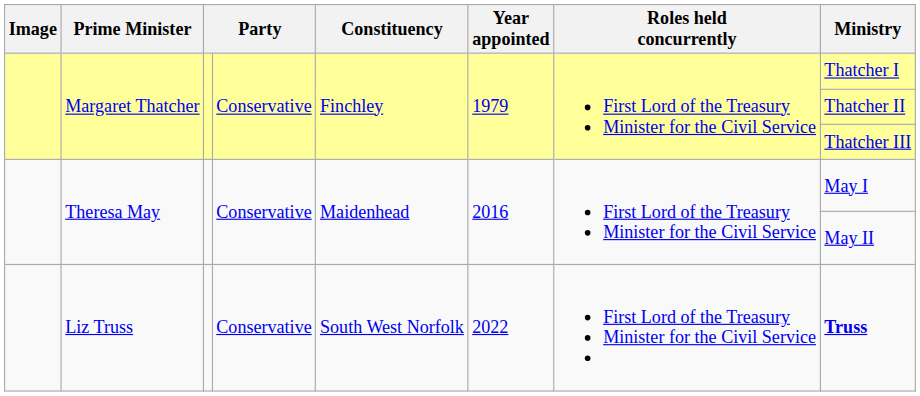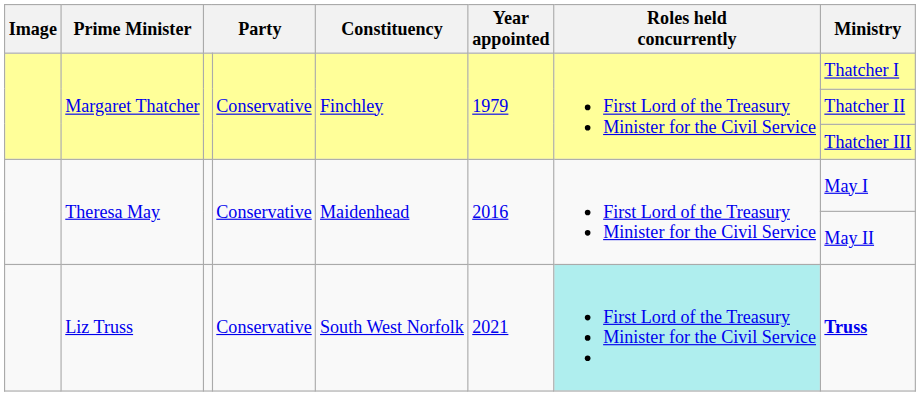 <table class="wikitable sortable">
 <tr>
 <th>Image</th>
 <th>Prime Minister</th>
 <th colspan=2>Party</th>
 <th>Constituency</th>
 <th>Year<br>appointed</th>
 <th>Roles held<br>concurrently</th>
 <th>Ministry</th>
 </tr>
 <tr bgcolor="#FFFF99">
 <td rowspan=3></td>
 <td rowspan=3><a href='#'>Margaret Thatcher</a></td>
 <td rowspan=3 bgcolor=></td>
 <td rowspan=3><a href='#'>Conservative</a></td>
 <td rowspan=3><a href='#'>Finchley</a></td>
 <td rowspan=3><a href='#'>1979</a></td>
 <td rowspan=3><br><ul><li><a href='#'>First Lord of the Treasury</a></li><li><a href='#'>Minister for the Civil Service</a></li></ul></td>
 <td><a href='#'>Thatcher I</a></td>
 </tr>
 <tr bgcolor="#FFFF99">
 <td><a href='#'>Thatcher II</a></td>
 </tr>
 <tr bgcolor="#FFFF99">
 <td><a href='#'>Thatcher III</a></td>
 </tr>
 <tr>
 <td rowspan=2></td>
 <td rowspan=2><a href='#'>Theresa May</a></td>
 <td rowspan=2 bgcolor=></td>
 <td rowspan=2><a href='#'>Conservative</a></td>
 <td rowspan=2><a href='#'>Maidenhead</a></td>
 <td rowspan=2><a href='#'>2016</a></td>
 <td rowspan=2><br><ul><li><a href='#'>First Lord of the Treasury</a></li><li><a href='#'>Minister for the Civil Service</a></li></ul></td>
 <td><a href='#'>May I</a></td>
 </tr>
 <tr>
 <td><a href='#'>May II</a></td>
 </tr>
 <tr>
 <td></td>
 <td><a href='#'>Liz Truss</a></td>
 <td bgcolor=></td>
 <td><a href='#'>Conservative</a></td>
 <td><a href='#'>South West Norfolk</a></td>
-<td><a href='#'>2022</a></td>
-<td><br><ul><li><a href='#'>First Lord of the Treasury</a></li><li><a href='#'>Minister for the Civil Service</a></li><li></li></ul></td>
+<td><a href='#'>2021</a></td>
+<td style="background: paleturquoise;"><br><ul><li><a href='#'>First Lord of the Treasury</a></li><li><a href='#'>Minister for the Civil Service</a></li><li></li></ul></td>
 <td><strong><a href='#'>Truss</a></strong></td>
 </tr>
 </table>
